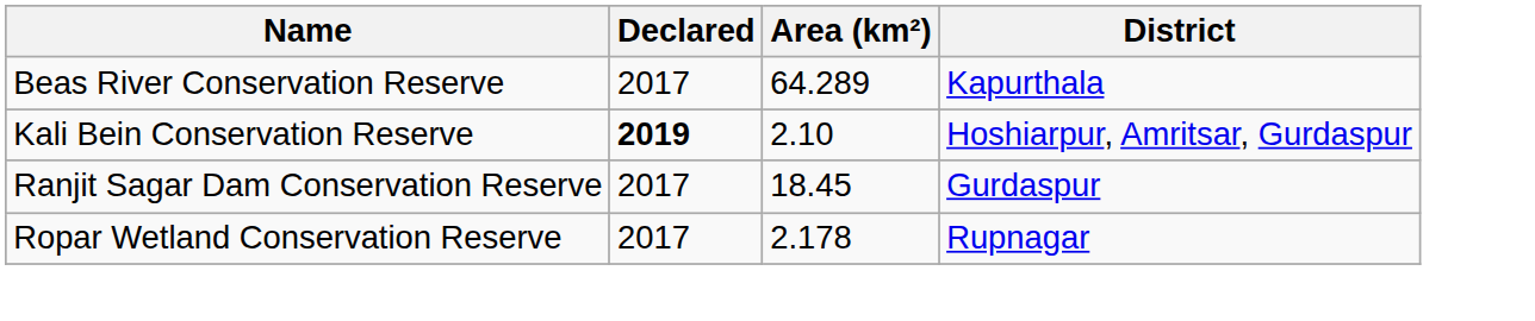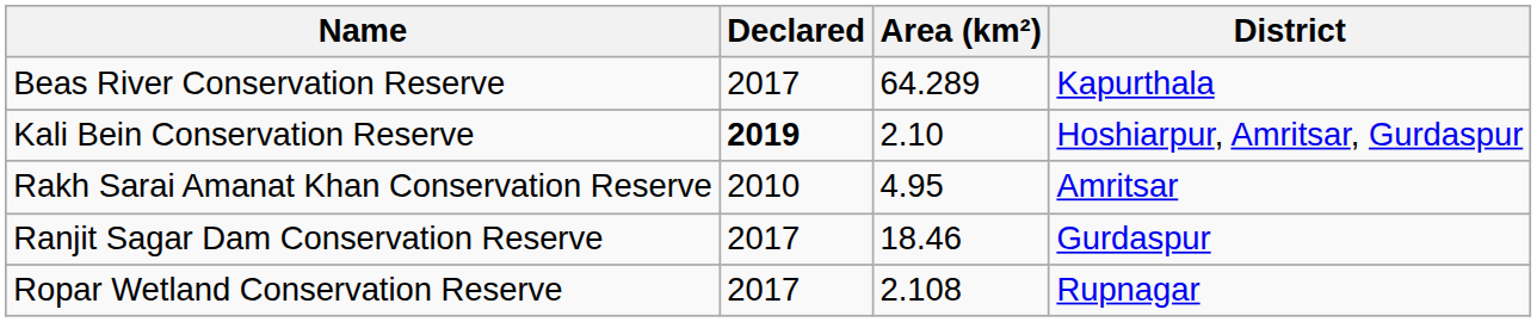 <table class="wikitable sortable">
 <tr>
 <th>Name</th>
 <th>Declared</th>
 <th>Area (km²)</th>
 <th>District</th>
 </tr>
 <tr>
 <td>Beas River Conservation Reserve</td>
 <td>2017</td>
 <td>64.289</td>
 <td><a href='#'>Kapurthala</a></td>
 </tr>
 <tr>
 <td>Kali Bein Conservation Reserve</td>
 <td><strong>2019</strong></td>
 <td>2.10</td>
 <td><a href='#'>Hoshiarpur</a>, <a href='#'>Amritsar</a>, <a href='#'>Gurdaspur</a></td>
 </tr>
 <tr>
+<td>Rakh Sarai Amanat Khan Conservation Reserve</td>
+<td>2010</td>
+<td>4.95</td>
+<td><a href='#'>Amritsar</a></td>
+</tr>
+<tr>
 <td>Ranjit Sagar Dam Conservation Reserve</td>
 <td>2017</td>
-<td>18.45</td>
+<td>18.46</td>
 <td><a href='#'>Gurdaspur</a></td>
 </tr>
 <tr>
 <td>Ropar Wetland Conservation Reserve</td>
 <td>2017</td>
-<td>2.178</td>
+<td>2.108</td>
 <td><a href='#'>Rupnagar</a></td>
 </tr>
 </table>
